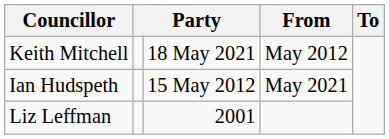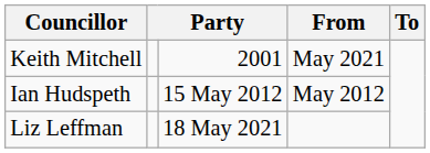 <table class=wikitable>
 <tr>
 <th>Councillor</th>
 <th colspan=2>Party</th>
 <th>From</th>
 <th>To</th>
 </tr>
 <tr>
 <td>Keith Mitchell</td>
 <td></td>
-<td align=right>18 May 2021</td>
-<td align=right>May 2012</td>
+<td align=right>2001</td>
+<td align=right>May 2021</td>
 </tr>
 <tr>
 <td>Ian Hudspeth</td>
 <td></td>
 <td align=right>15 May 2012</td>
-<td align=right>May 2021</td>
+<td align=right>May 2012</td>
 </tr>
 <tr>
 <td>Liz Leffman</td>
 <td></td>
-<td align=right>2001</td>
+<td align=right>18 May 2021</td>
 <td></td>
 </tr>
 </table>
